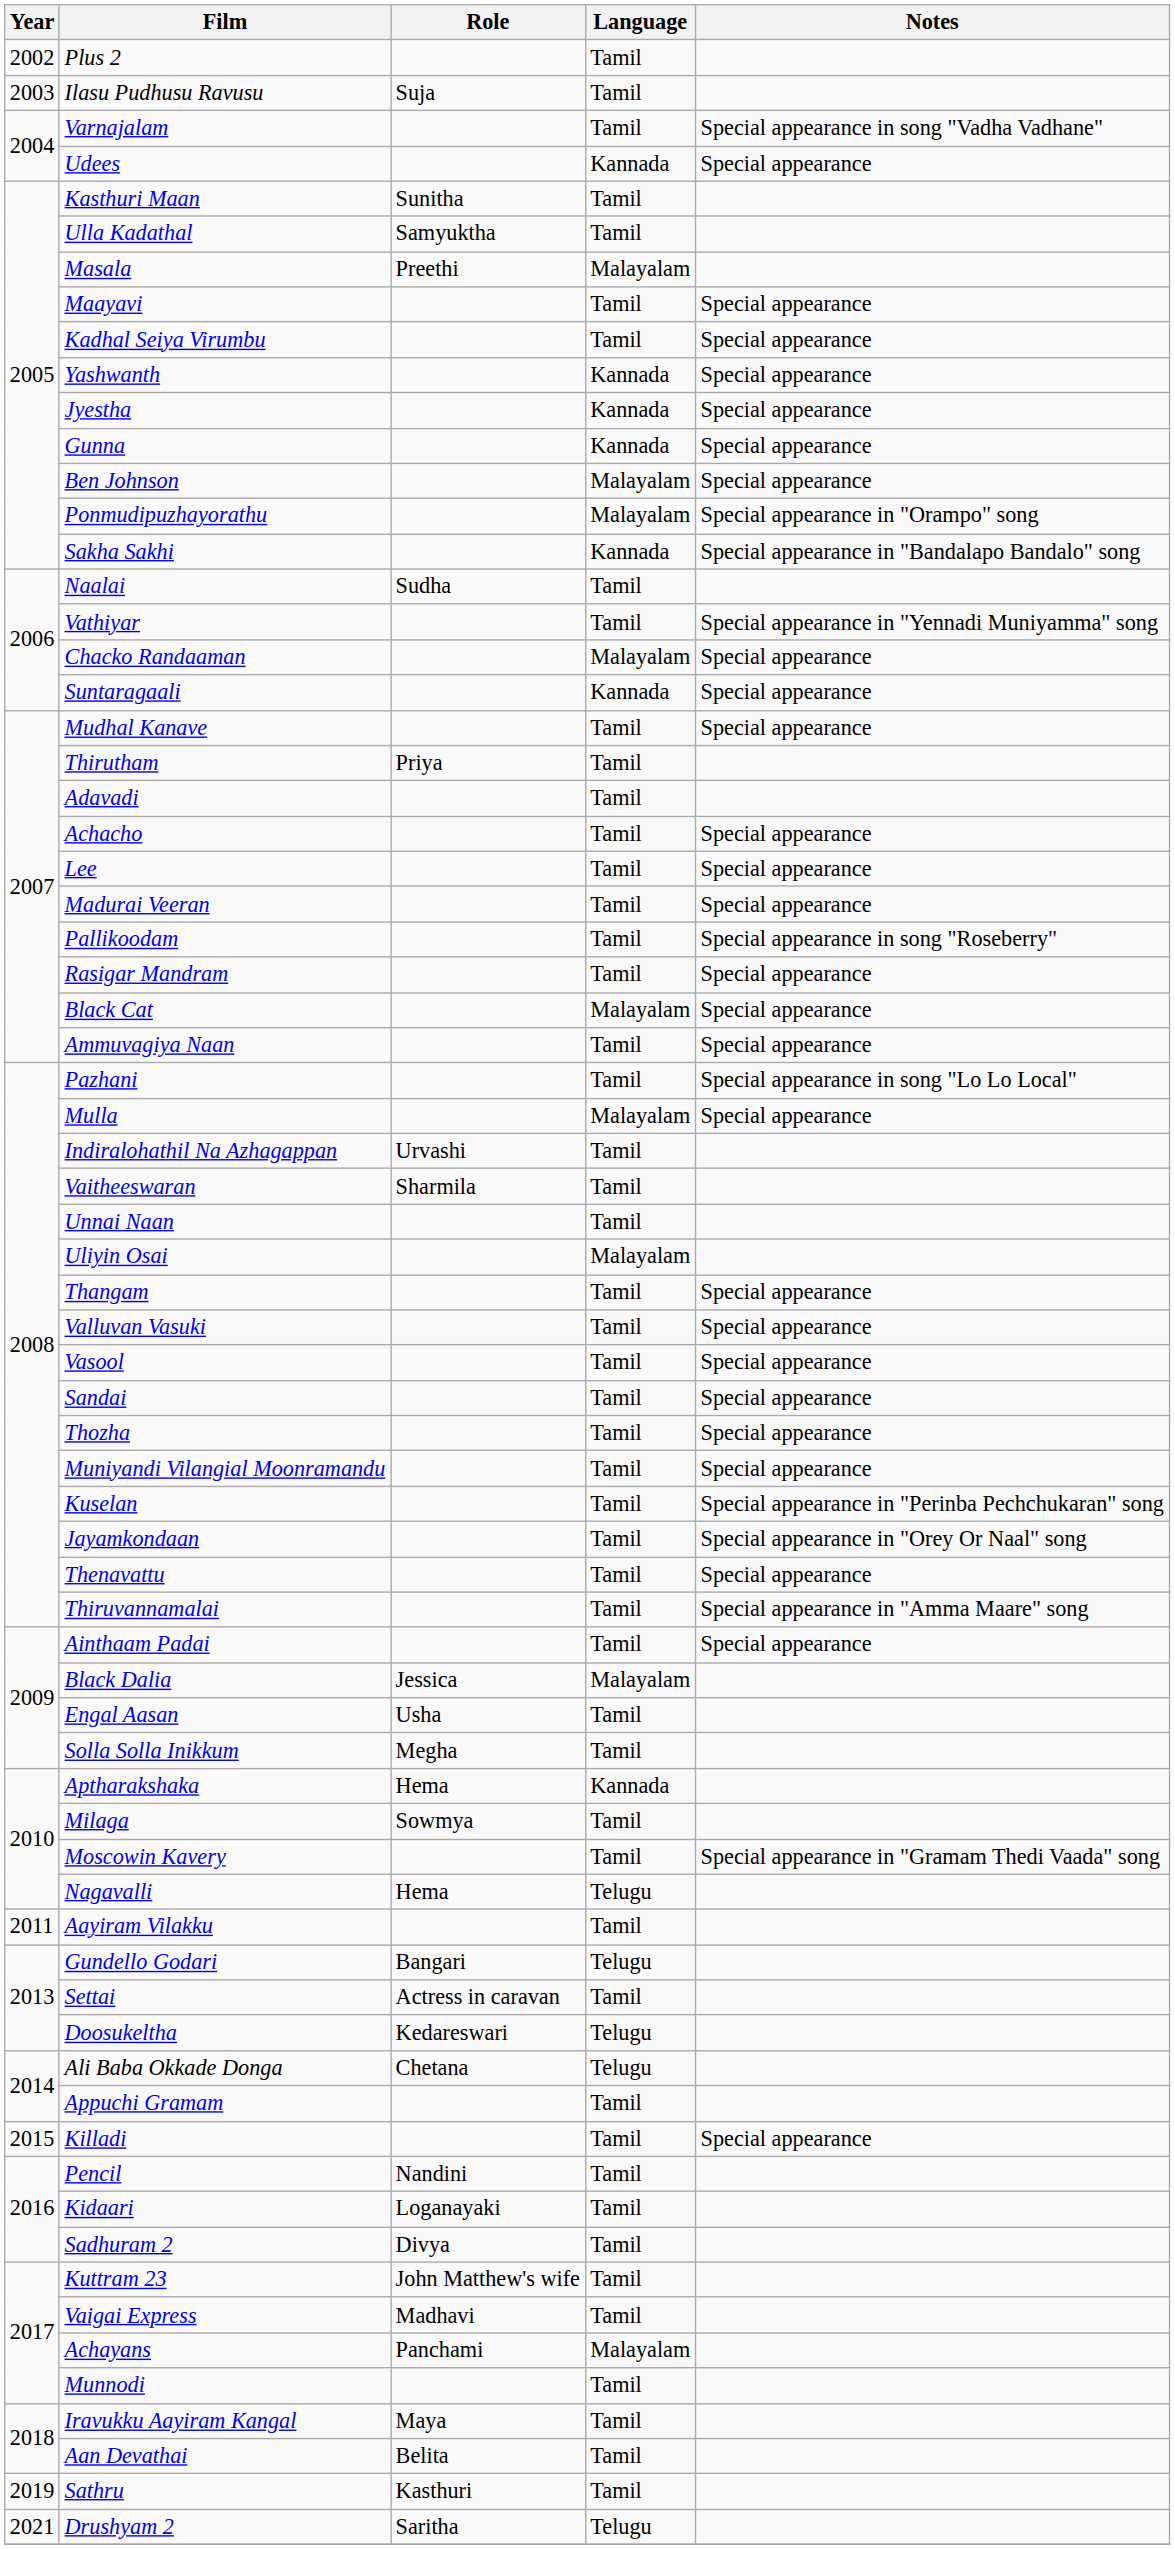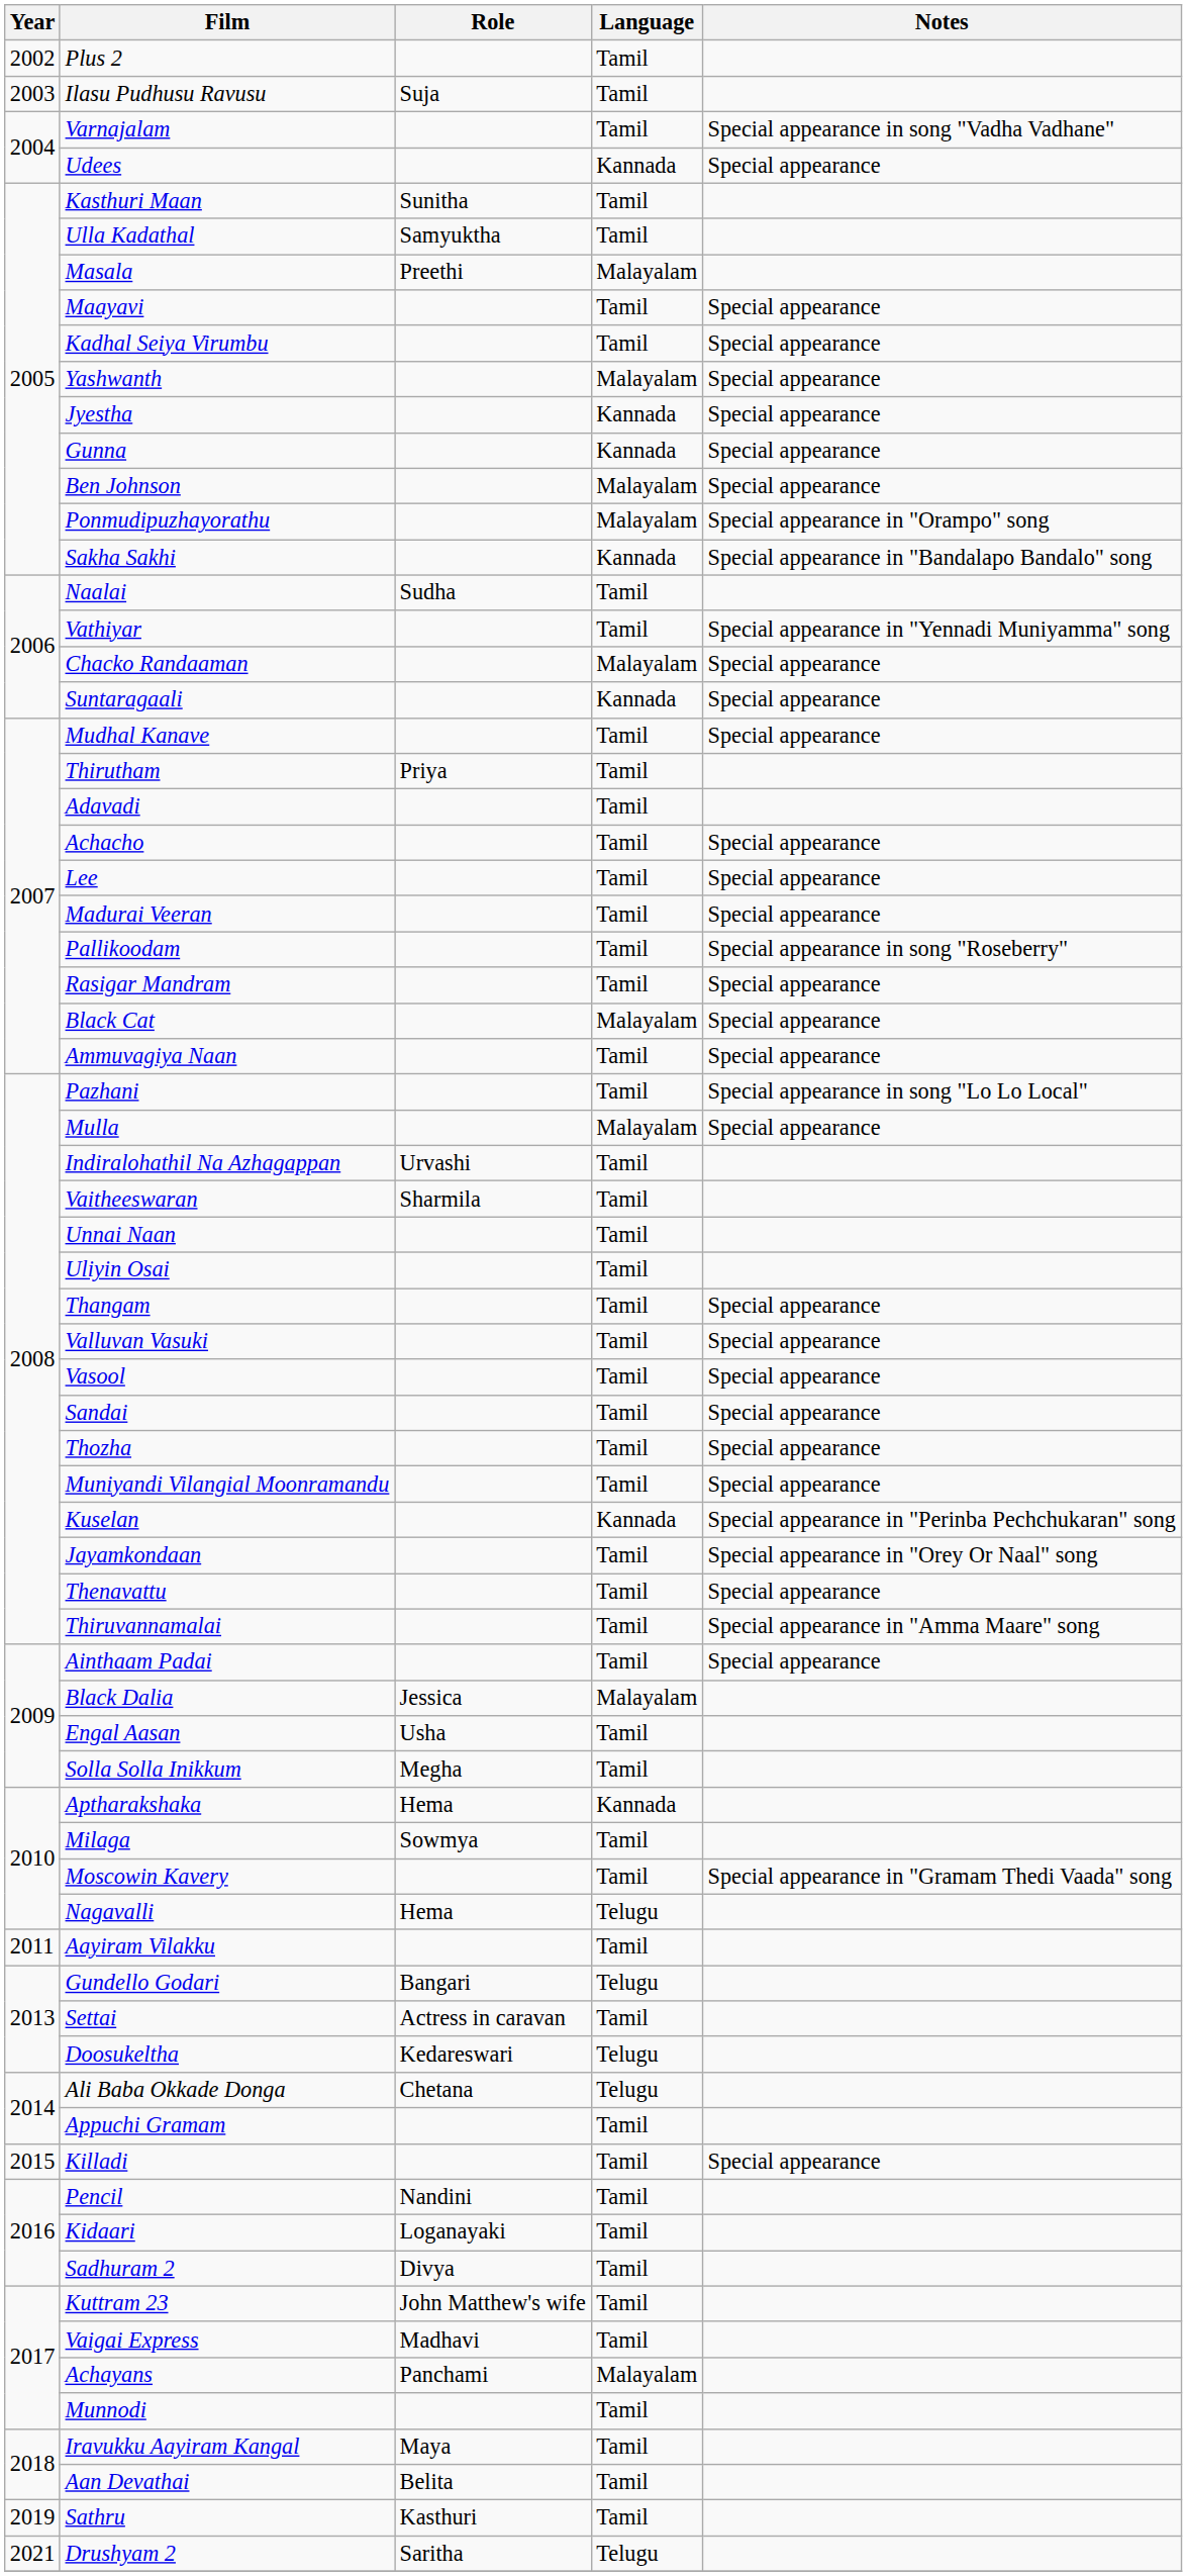 <table class="wikitable sortable">
 <tr>
 <th>Year</th>
 <th>Film</th>
 <th>Role</th>
 <th>Language</th>
 <th>Notes</th>
 </tr>
 <tr>
 <td>2002</td>
 <td><em>Plus 2</em></td>
 <td></td>
 <td>Tamil</td>
 <td></td>
 </tr>
 <tr>
 <td>2003</td>
 <td><em>Ilasu Pudhusu Ravusu</em></td>
 <td>Suja</td>
 <td>Tamil</td>
 <td></td>
 </tr>
 <tr>
 <td rowspan="2">2004</td>
 <td><em><a href='#'>Varnajalam</a></em></td>
 <td></td>
 <td>Tamil</td>
 <td>Special appearance in song "Vadha Vadhane"</td>
 </tr>
 <tr>
 <td><em><a href='#'>Udees</a></em></td>
 <td></td>
 <td>Kannada</td>
 <td>Special appearance</td>
 </tr>
 <tr>
 <td rowspan="11">2005</td>
 <td><em><a href='#'>Kasthuri Maan</a></em></td>
 <td>Sunitha</td>
 <td>Tamil</td>
 <td></td>
 </tr>
 <tr>
 <td><em><a href='#'>Ulla Kadathal</a></em></td>
 <td>Samyuktha</td>
 <td>Tamil</td>
 <td></td>
 </tr>
 <tr>
 <td><em><a href='#'>Masala</a></em></td>
 <td>Preethi</td>
 <td>Malayalam</td>
 <td></td>
 </tr>
 <tr>
 <td><em><a href='#'>Maayavi</a></em></td>
 <td></td>
 <td>Tamil</td>
 <td>Special appearance</td>
 </tr>
 <tr>
 <td><em><a href='#'>Kadhal Seiya Virumbu</a></em></td>
 <td></td>
 <td>Tamil</td>
 <td>Special appearance</td>
 </tr>
 <tr>
 <td><em><a href='#'>Yashwanth</a></em></td>
 <td></td>
-<td>Kannada</td>
+<td>Malayalam</td>
 <td>Special appearance</td>
 </tr>
 <tr>
 <td><em><a href='#'>Jyestha</a></em></td>
 <td></td>
 <td>Kannada</td>
 <td>Special appearance</td>
 </tr>
 <tr>
 <td><em><a href='#'>Gunna</a></em></td>
 <td></td>
 <td>Kannada</td>
 <td>Special appearance</td>
 </tr>
 <tr>
 <td><em><a href='#'>Ben Johnson</a></em></td>
 <td></td>
 <td>Malayalam</td>
 <td>Special appearance</td>
 </tr>
 <tr>
 <td><em><a href='#'>Ponmudipuzhayorathu</a></em></td>
 <td></td>
 <td>Malayalam</td>
 <td>Special appearance in "Orampo" song</td>
 </tr>
 <tr>
 <td><em><a href='#'>Sakha Sakhi</a></em></td>
 <td></td>
 <td>Kannada</td>
 <td>Special appearance in "Bandalapo Bandalo" song</td>
 </tr>
 <tr>
 <td rowspan="4">2006</td>
 <td><em><a href='#'>Naalai</a></em></td>
 <td>Sudha</td>
 <td>Tamil</td>
 <td></td>
 </tr>
 <tr>
 <td><em><a href='#'>Vathiyar</a></em></td>
 <td></td>
 <td>Tamil</td>
 <td>Special appearance in "Yennadi Muniyamma" song</td>
 </tr>
 <tr>
 <td><em><a href='#'>Chacko Randaaman</a></em></td>
 <td></td>
 <td>Malayalam</td>
 <td>Special appearance</td>
 </tr>
 <tr>
 <td><em><a href='#'>Suntaragaali</a></em></td>
 <td></td>
 <td>Kannada</td>
 <td>Special appearance</td>
 </tr>
 <tr>
 <td rowspan="10">2007</td>
 <td><em> <a href='#'>Mudhal Kanave</a> </em></td>
 <td></td>
 <td>Tamil</td>
 <td>Special appearance</td>
 </tr>
 <tr>
 <td><em><a href='#'>Thirutham</a></em></td>
 <td>Priya</td>
 <td>Tamil</td>
 <td></td>
 </tr>
 <tr>
 <td><em><a href='#'>Adavadi</a></em></td>
 <td></td>
 <td>Tamil</td>
 <td></td>
 </tr>
 <tr>
 <td><em><a href='#'>Achacho</a></em></td>
 <td></td>
 <td>Tamil</td>
 <td>Special appearance</td>
 </tr>
 <tr>
 <td><em><a href='#'>Lee</a></em></td>
 <td></td>
 <td>Tamil</td>
 <td>Special appearance</td>
 </tr>
 <tr>
 <td><em><a href='#'>Madurai Veeran</a></em></td>
 <td></td>
 <td>Tamil</td>
 <td>Special appearance</td>
 </tr>
 <tr>
 <td><em><a href='#'>Pallikoodam</a></em></td>
 <td></td>
 <td>Tamil</td>
 <td>Special appearance in song "Roseberry"</td>
 </tr>
 <tr>
 <td><em><a href='#'>Rasigar Mandram</a></em></td>
 <td></td>
 <td>Tamil</td>
 <td>Special appearance</td>
 </tr>
 <tr>
 <td><em><a href='#'>Black Cat</a></em></td>
 <td></td>
 <td>Malayalam</td>
 <td>Special appearance</td>
 </tr>
 <tr>
 <td><em><a href='#'>Ammuvagiya Naan</a></em></td>
 <td></td>
 <td>Tamil</td>
 <td>Special appearance</td>
 </tr>
 <tr>
 <td rowspan="16">2008</td>
 <td><em><a href='#'>Pazhani</a></em></td>
 <td></td>
 <td>Tamil</td>
 <td>Special appearance in song "Lo Lo Local"</td>
 </tr>
 <tr>
 <td><em><a href='#'>Mulla</a></em></td>
 <td></td>
 <td>Malayalam</td>
 <td>Special appearance</td>
 </tr>
 <tr>
 <td><em><a href='#'>Indiralohathil Na Azhagappan</a></em></td>
 <td>Urvashi</td>
 <td>Tamil</td>
 <td></td>
 </tr>
 <tr>
 <td><em><a href='#'>Vaitheeswaran</a></em></td>
 <td>Sharmila</td>
 <td>Tamil</td>
 <td></td>
 </tr>
 <tr>
 <td><em><a href='#'>Unnai Naan</a></em></td>
 <td></td>
 <td>Tamil</td>
 <td></td>
 </tr>
 <tr>
 <td><em><a href='#'>Uliyin Osai</a></em></td>
 <td></td>
-<td>Malayalam</td>
+<td>Tamil</td>
 <td></td>
 </tr>
 <tr>
 <td><em><a href='#'>Thangam</a></em></td>
 <td></td>
 <td>Tamil</td>
 <td>Special appearance</td>
 </tr>
 <tr>
 <td><em><a href='#'>Valluvan Vasuki</a></em></td>
 <td></td>
 <td>Tamil</td>
 <td>Special appearance</td>
 </tr>
 <tr>
 <td><em><a href='#'>Vasool</a></em></td>
 <td></td>
 <td>Tamil</td>
 <td>Special appearance</td>
 </tr>
 <tr>
 <td><em><a href='#'>Sandai</a></em></td>
 <td></td>
 <td>Tamil</td>
 <td>Special appearance</td>
 </tr>
 <tr>
 <td><em><a href='#'>Thozha</a></em></td>
 <td></td>
 <td>Tamil</td>
 <td>Special appearance</td>
 </tr>
 <tr>
 <td><em><a href='#'>Muniyandi Vilangial Moonramandu</a></em></td>
 <td></td>
 <td>Tamil</td>
 <td>Special appearance</td>
 </tr>
 <tr>
 <td><em><a href='#'>Kuselan</a></em></td>
 <td></td>
-<td>Tamil</td>
+<td>Kannada</td>
 <td>Special appearance in "Perinba Pechchukaran" song</td>
 </tr>
 <tr>
 <td><em><a href='#'>Jayamkondaan</a></em></td>
 <td></td>
 <td>Tamil</td>
 <td>Special appearance in "Orey Or Naal" song</td>
 </tr>
 <tr>
 <td><em><a href='#'>Thenavattu</a></em></td>
 <td></td>
 <td>Tamil</td>
 <td>Special appearance</td>
 </tr>
 <tr>
 <td><em><a href='#'>Thiruvannamalai</a></em></td>
 <td></td>
 <td>Tamil</td>
 <td>Special appearance in "Amma Maare" song</td>
 </tr>
 <tr>
 <td rowspan="4">2009</td>
 <td><em><a href='#'>Ainthaam Padai</a></em></td>
 <td></td>
 <td>Tamil</td>
 <td>Special appearance</td>
 </tr>
 <tr>
 <td><em><a href='#'>Black Dalia</a></em></td>
 <td>Jessica</td>
 <td>Malayalam</td>
 <td></td>
 </tr>
 <tr>
 <td><em><a href='#'>Engal Aasan</a></em></td>
 <td>Usha</td>
 <td>Tamil</td>
 <td></td>
 </tr>
 <tr>
 <td><em><a href='#'>Solla Solla Inikkum</a></em></td>
 <td>Megha</td>
 <td>Tamil</td>
 <td></td>
 </tr>
 <tr>
 <td rowspan="4">2010</td>
 <td><em><a href='#'>Aptharakshaka</a></em></td>
 <td>Hema</td>
 <td>Kannada</td>
 <td></td>
 </tr>
 <tr>
 <td><em><a href='#'>Milaga</a></em></td>
 <td>Sowmya</td>
 <td>Tamil</td>
 <td></td>
 </tr>
 <tr>
 <td><em><a href='#'>Moscowin Kavery</a></em></td>
 <td></td>
 <td>Tamil</td>
 <td>Special appearance in "Gramam Thedi Vaada" song</td>
 </tr>
 <tr>
 <td><em><a href='#'>Nagavalli</a></em></td>
 <td>Hema</td>
 <td>Telugu</td>
 <td></td>
 </tr>
 <tr>
 <td>2011</td>
 <td><em><a href='#'>Aayiram Vilakku</a></em></td>
 <td></td>
 <td>Tamil</td>
 <td></td>
 </tr>
 <tr>
 <td rowspan="3">2013</td>
 <td><em><a href='#'>Gundello Godari</a></em></td>
 <td>Bangari</td>
 <td>Telugu</td>
 <td></td>
 </tr>
 <tr>
 <td><em><a href='#'>Settai</a></em></td>
 <td>Actress in caravan</td>
 <td>Tamil</td>
 <td></td>
 </tr>
 <tr>
 <td><em><a href='#'>Doosukeltha</a></em></td>
 <td>Kedareswari</td>
 <td>Telugu</td>
 <td></td>
 </tr>
 <tr>
 <td rowspan="2">2014</td>
 <td><em>Ali Baba Okkade Donga</em></td>
 <td>Chetana</td>
 <td>Telugu</td>
 <td></td>
 </tr>
 <tr>
 <td><em><a href='#'>Appuchi Gramam</a></em></td>
 <td></td>
 <td>Tamil</td>
 <td></td>
 </tr>
 <tr>
 <td>2015</td>
 <td><em><a href='#'>Killadi</a></em></td>
 <td></td>
 <td>Tamil</td>
 <td>Special appearance</td>
 </tr>
 <tr>
 <td rowspan="3">2016</td>
 <td><em><a href='#'>Pencil</a></em></td>
 <td>Nandini</td>
 <td>Tamil</td>
 <td></td>
 </tr>
 <tr>
 <td><em><a href='#'>Kidaari</a></em></td>
 <td>Loganayaki</td>
 <td>Tamil</td>
 <td></td>
 </tr>
 <tr>
 <td><em><a href='#'>Sadhuram 2</a></em></td>
 <td>Divya</td>
 <td>Tamil</td>
 <td></td>
 </tr>
 <tr>
 <td rowspan="4">2017</td>
 <td><em><a href='#'>Kuttram 23</a></em></td>
 <td>John Matthew's wife</td>
 <td>Tamil</td>
 <td></td>
 </tr>
 <tr>
 <td><em><a href='#'>Vaigai Express</a></em></td>
 <td>Madhavi</td>
 <td>Tamil</td>
 <td></td>
 </tr>
 <tr>
 <td><em><a href='#'>Achayans</a></em></td>
 <td>Panchami</td>
 <td>Malayalam</td>
 <td></td>
 </tr>
 <tr>
 <td><em><a href='#'>Munnodi</a></em></td>
 <td></td>
 <td>Tamil</td>
 <td></td>
 </tr>
 <tr>
 <td rowspan="2">2018</td>
 <td><em><a href='#'>Iravukku Aayiram Kangal</a></em></td>
 <td>Maya</td>
 <td>Tamil</td>
 <td></td>
 </tr>
 <tr>
 <td><em><a href='#'>Aan Devathai</a></em></td>
 <td>Belita</td>
 <td>Tamil</td>
 <td></td>
 </tr>
 <tr>
 <td>2019</td>
 <td><em><a href='#'>Sathru</a></em></td>
 <td>Kasthuri</td>
 <td>Tamil</td>
 <td></td>
 </tr>
 <tr>
 <td>2021</td>
 <td><em><a href='#'>Drushyam 2</a></em></td>
 <td>Saritha</td>
 <td>Telugu</td>
 <td></td>
 </tr>
 <tr>
 </tr>
 </table>
